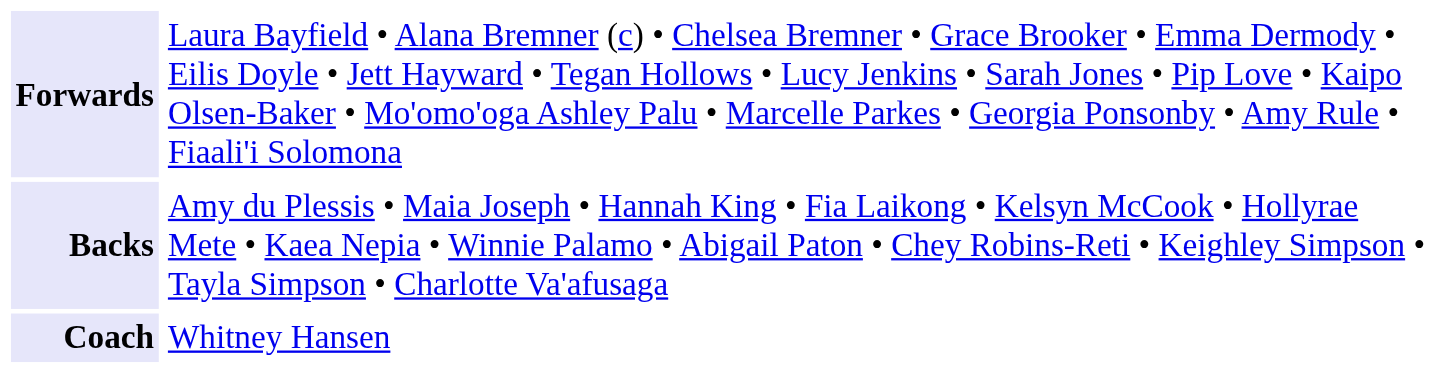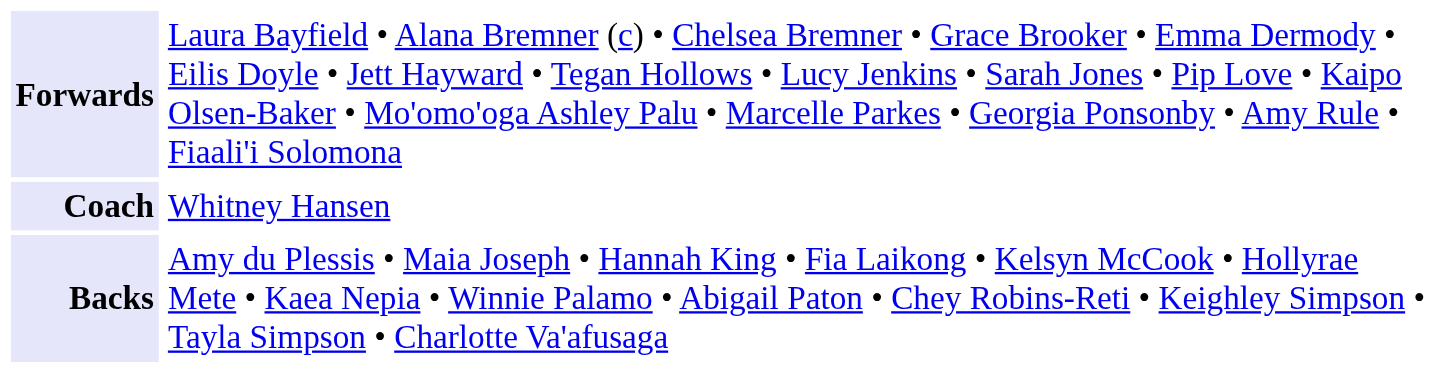 <table cellpadding="2" style="border: 1px solid white; font-size:90%;">
 <tr>
 <td style="text-align:right;" bgcolor="lavender"><strong>Forwards</strong></td>
 <td style="text-align:left;"><a href='#'>Laura Bayfield</a> • <a href='#'>Alana Bremner</a> (<a href='#'>c</a>) • <a href='#'>Chelsea Bremner</a> • <a href='#'>Grace Brooker</a> • <a href='#'>Emma Dermody</a> • <a href='#'>Eilis Doyle</a> • <a href='#'>Jett Hayward</a> • <a href='#'>Tegan Hollows</a> • <a href='#'>Lucy Jenkins</a> • <a href='#'>Sarah Jones</a> • <a href='#'>Pip Love</a> • <a href='#'>Kaipo Olsen-Baker</a> • <a href='#'>Mo'omo'oga Ashley Palu</a> • <a href='#'>Marcelle Parkes</a> • <a href='#'>Georgia Ponsonby</a> • <a href='#'>Amy Rule</a> • <a href='#'>Fiaali'i Solomona</a></td>
 </tr>
 <tr>
+<td style="text-align:right;" bgcolor="lavender"><strong>Coach</strong></td>
+<td style="text-align:left;"><a href='#'>Whitney Hansen</a></td>
+</tr>
+<tr>
 <td style="text-align:right;" bgcolor="lavender"><strong>Backs</strong></td>
 <td style="text-align:left;"><a href='#'>Amy du Plessis</a> • <a href='#'>Maia Joseph</a> • <a href='#'>Hannah King</a> • <a href='#'>Fia Laikong</a> • <a href='#'>Kelsyn McCook</a> • <a href='#'>Hollyrae Mete</a> • <a href='#'>Kaea Nepia</a> • <a href='#'>Winnie Palamo</a> • <a href='#'>Abigail Paton</a> • <a href='#'>Chey Robins-Reti</a> • <a href='#'>Keighley Simpson</a> • <a href='#'>Tayla Simpson</a> • <a href='#'>Charlotte Va'afusaga</a></td>
 </tr>
-<tr>
-<td style="text-align:right;" bgcolor="lavender"><strong>Coach</strong></td>
-<td style="text-align:left;"><a href='#'>Whitney Hansen</a></td>
-</tr>
 </table>
